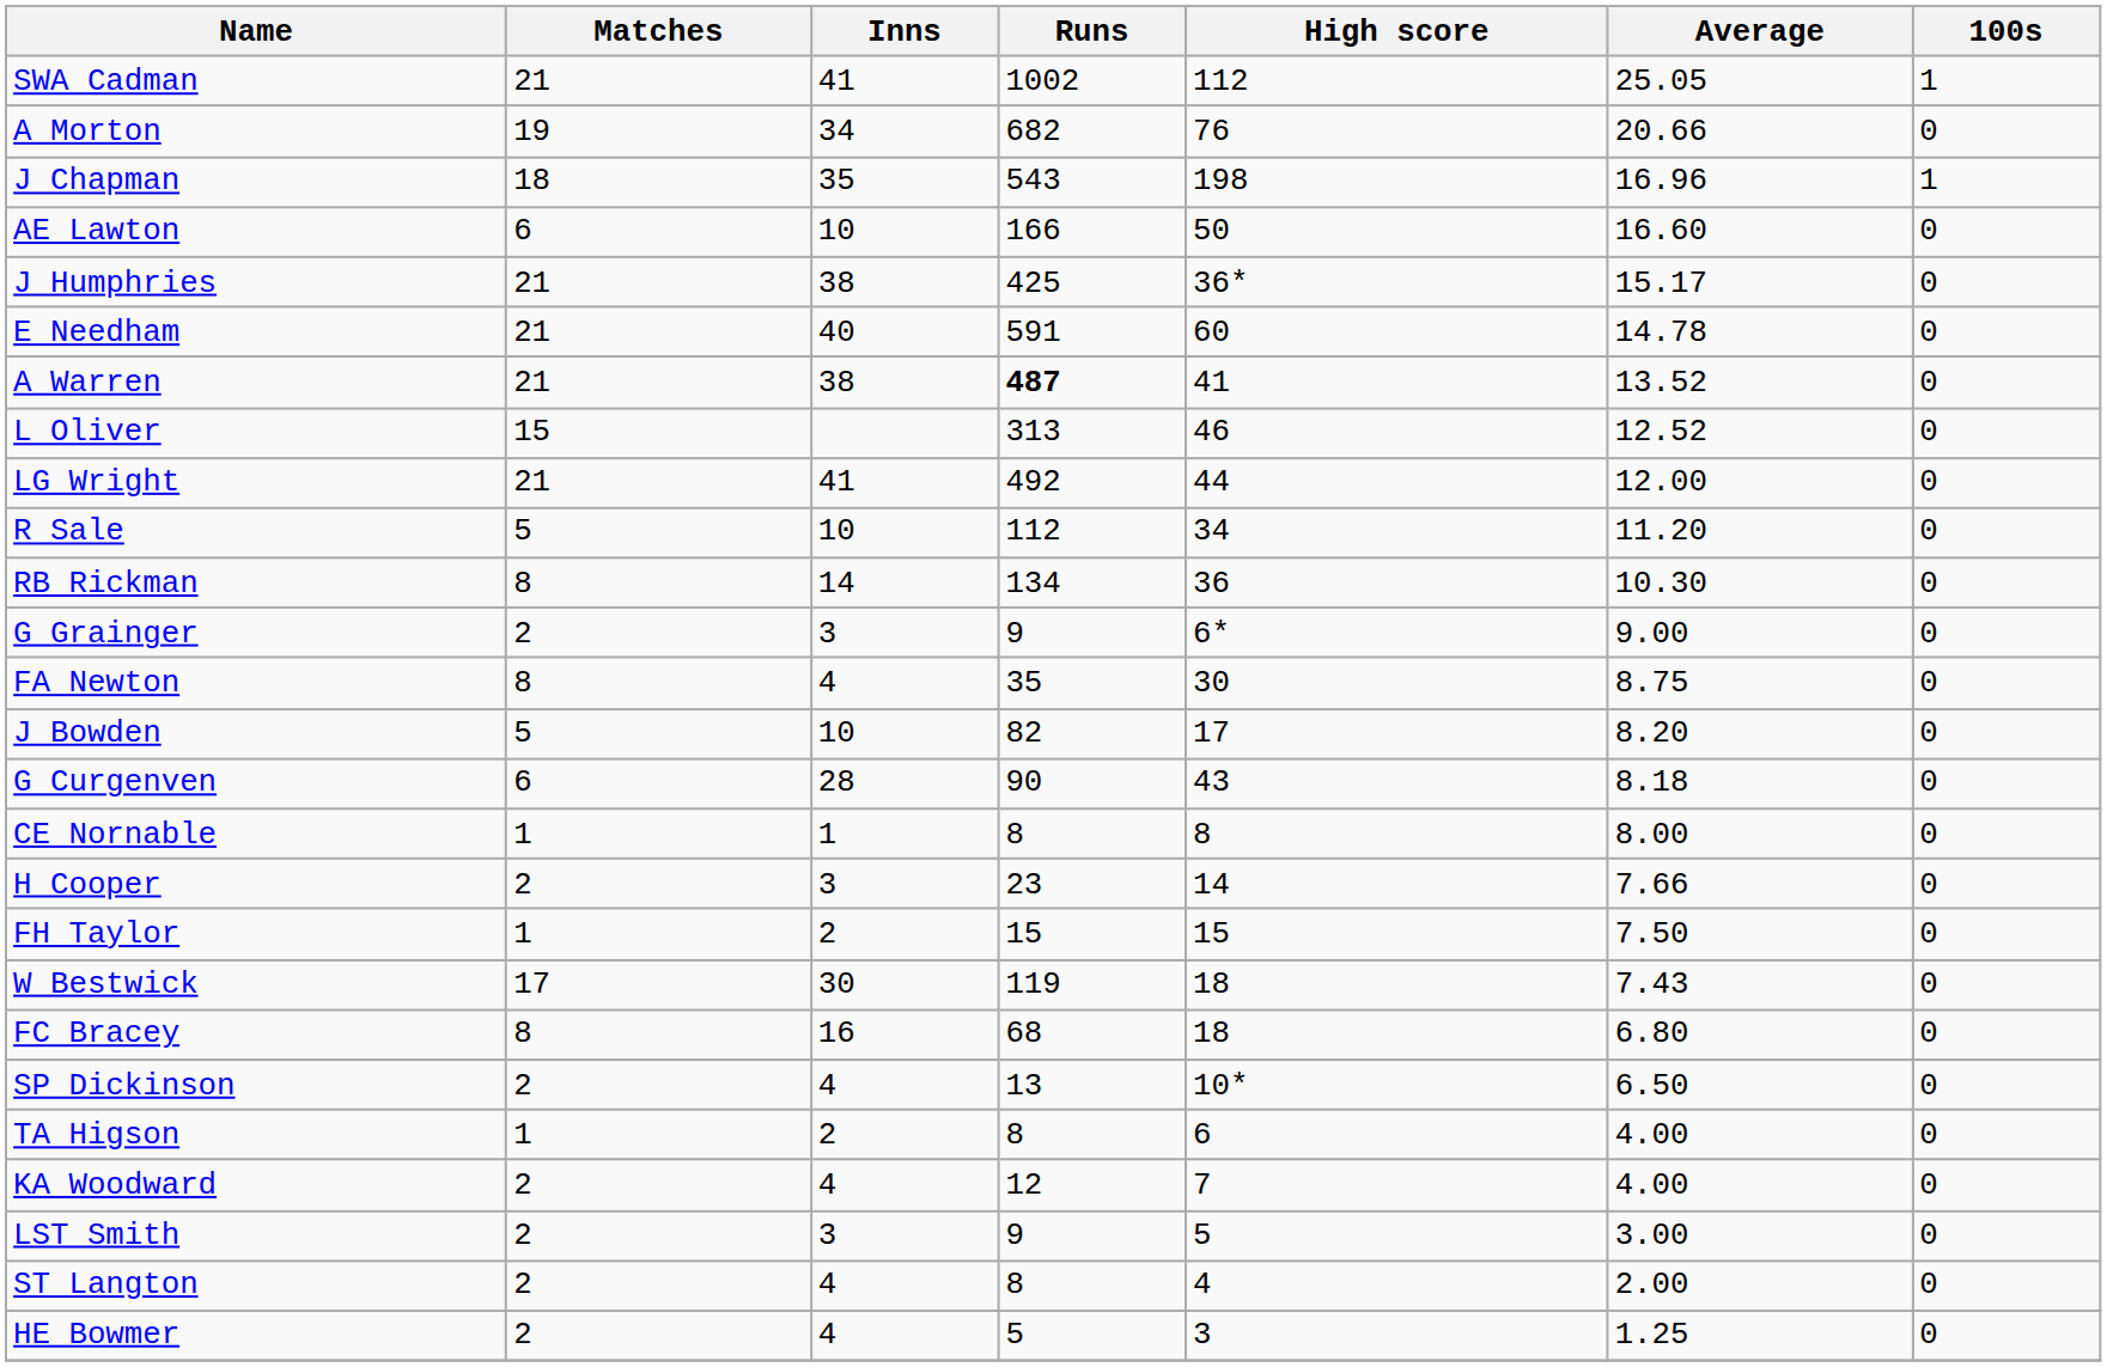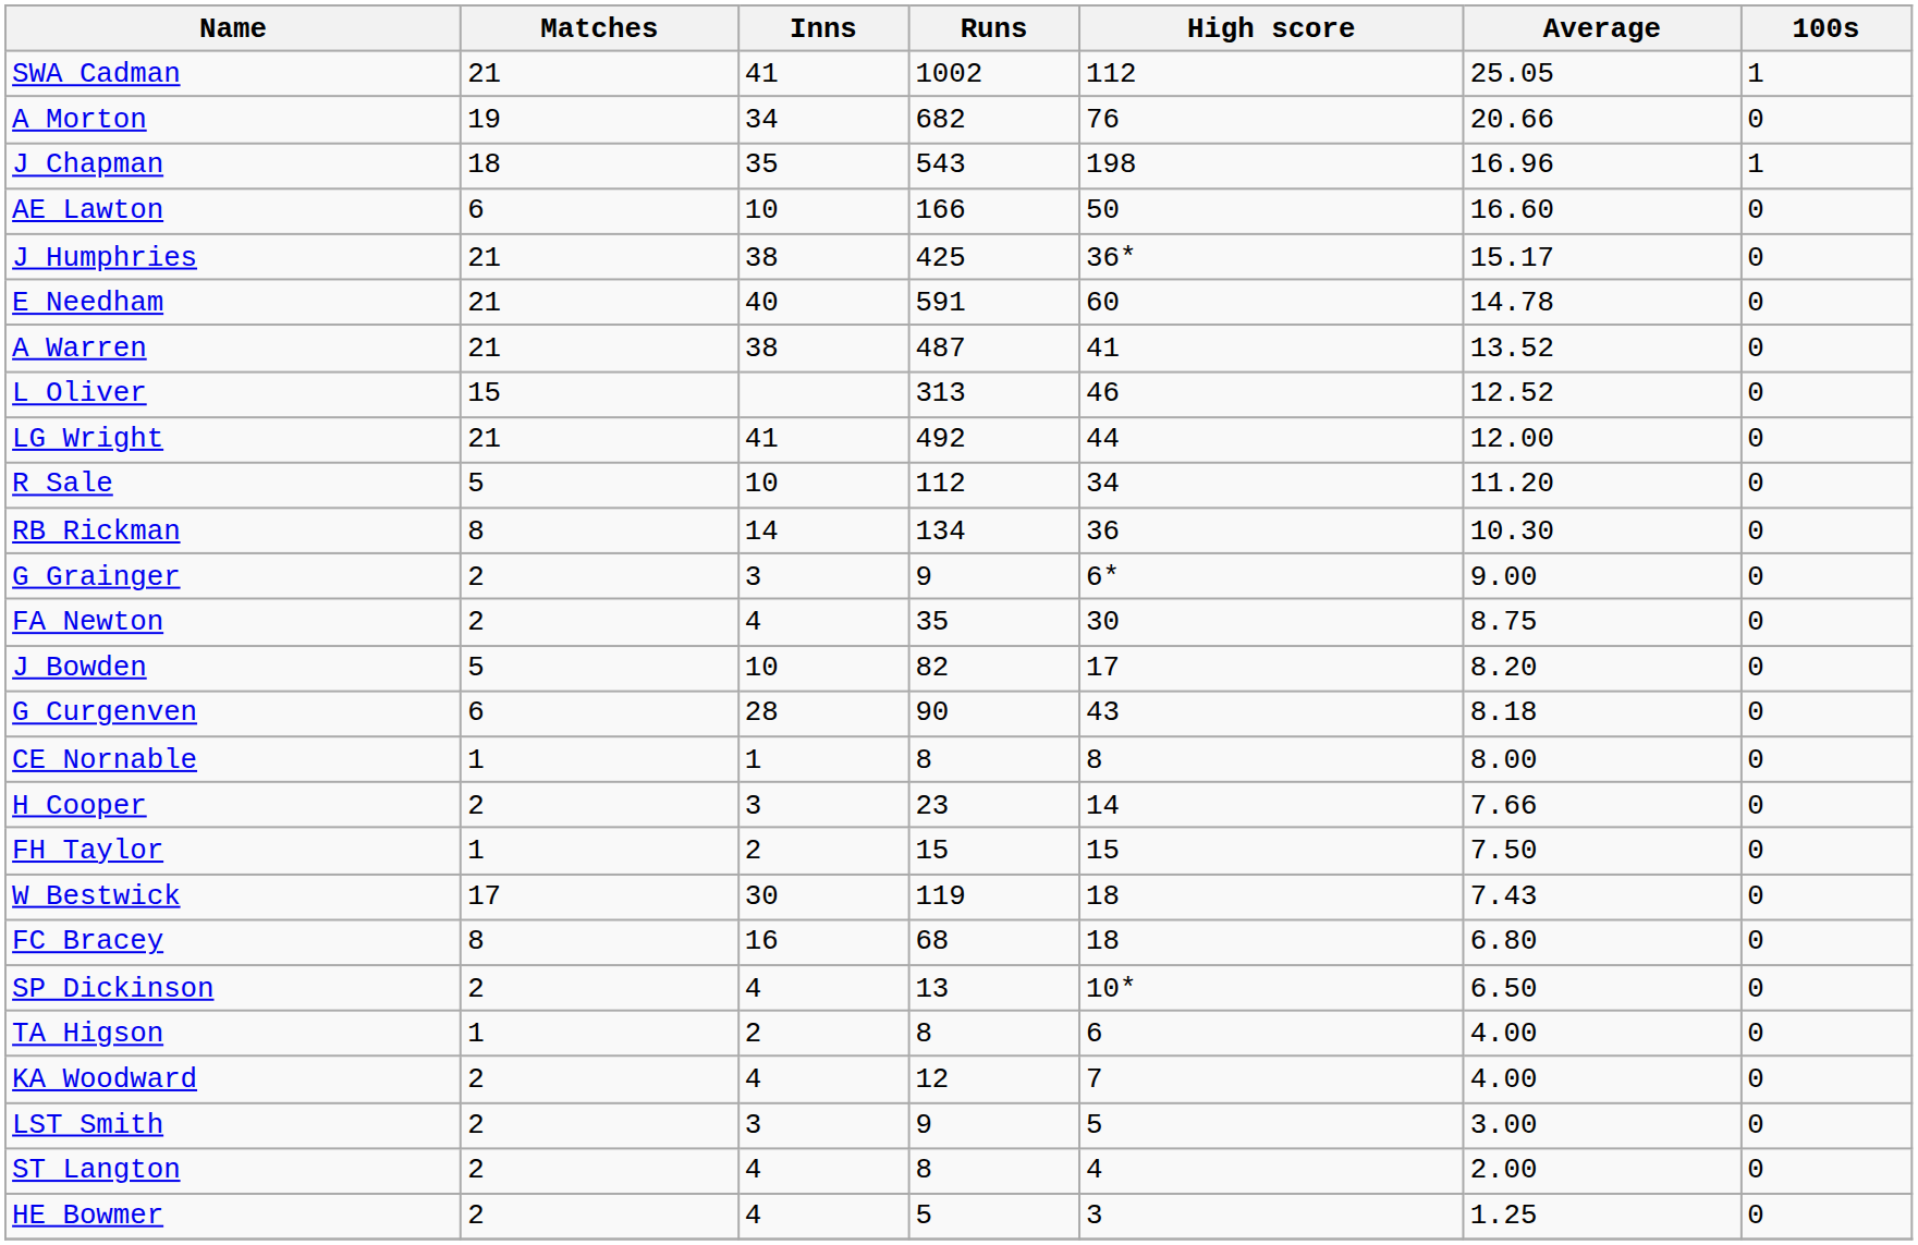 <table class="wikitable sortable" width="70%">
 <tr bgcolor="#efefef">
 <th>Name</th>
 <th>Matches</th>
 <th>Inns</th>
 <th>Runs</th>
 <th>High score</th>
 <th>Average</th>
 <th>100s</th>
 </tr>
 <tr>
 <td><a href='#'>SWA Cadman</a></td>
 <td>21</td>
 <td>41</td>
 <td>1002</td>
 <td>112</td>
 <td>25.05</td>
 <td>1</td>
 </tr>
 <tr>
 <td><a href='#'>A Morton</a></td>
 <td>19</td>
 <td>34</td>
 <td>682</td>
 <td>76</td>
 <td>20.66</td>
 <td>0</td>
 </tr>
 <tr>
 <td><a href='#'>J Chapman</a></td>
 <td>18</td>
 <td>35</td>
 <td>543</td>
 <td>198</td>
 <td>16.96</td>
 <td>1</td>
 </tr>
 <tr>
 <td><a href='#'>AE Lawton</a></td>
 <td>6</td>
 <td>10</td>
 <td>166</td>
 <td>50</td>
 <td>16.60</td>
 <td>0</td>
 </tr>
 <tr>
 <td><a href='#'>J Humphries</a></td>
 <td>21</td>
 <td>38</td>
 <td>425</td>
 <td>36*</td>
 <td>15.17</td>
 <td>0</td>
 </tr>
 <tr>
 <td><a href='#'>E Needham</a></td>
 <td>21</td>
 <td>40</td>
 <td>591</td>
 <td>60</td>
 <td>14.78</td>
 <td>0</td>
 </tr>
 <tr>
 <td><a href='#'>A Warren</a></td>
 <td>21</td>
 <td>38</td>
-<td><strong>487</strong></td>
+<td>487</td>
 <td>41</td>
 <td>13.52</td>
 <td>0</td>
 </tr>
 <tr>
 <td><a href='#'>L Oliver</a></td>
 <td>15</td>
 <td 28></td>
 <td>313</td>
 <td>46</td>
 <td>12.52</td>
 <td>0</td>
 </tr>
 <tr>
 <td><a href='#'>LG Wright</a></td>
 <td>21</td>
 <td>41</td>
 <td>492</td>
 <td>44</td>
 <td>12.00</td>
 <td>0</td>
 </tr>
 <tr>
 <td><a href='#'>R Sale</a></td>
 <td>5</td>
 <td>10</td>
 <td>112</td>
 <td>34</td>
 <td>11.20</td>
 <td>0</td>
 </tr>
 <tr>
 <td><a href='#'>RB Rickman</a></td>
 <td>8</td>
 <td>14</td>
 <td>134</td>
 <td>36</td>
 <td>10.30</td>
 <td>0</td>
 </tr>
 <tr>
 <td><a href='#'>G Grainger</a></td>
 <td>2</td>
 <td>3</td>
 <td>9</td>
 <td>6*</td>
 <td>9.00</td>
 <td>0</td>
 </tr>
 <tr>
 <td><a href='#'>FA Newton</a></td>
-<td>8</td>
+<td>2</td>
 <td>4</td>
 <td>35</td>
 <td>30</td>
 <td>8.75</td>
 <td>0</td>
 </tr>
 <tr>
 <td><a href='#'>J Bowden</a></td>
 <td>5</td>
 <td>10</td>
 <td>82</td>
 <td>17</td>
 <td>8.20</td>
 <td>0</td>
 </tr>
 <tr>
 <td><a href='#'>G Curgenven</a></td>
 <td>6</td>
 <td>28</td>
 <td>90</td>
 <td>43</td>
 <td>8.18</td>
 <td>0</td>
 </tr>
 <tr>
 <td><a href='#'>CE Nornable</a></td>
 <td>1</td>
 <td>1</td>
 <td>8</td>
 <td>8</td>
 <td>8.00</td>
 <td>0</td>
 </tr>
 <tr>
 <td><a href='#'>H Cooper</a></td>
 <td>2</td>
 <td>3</td>
 <td>23</td>
 <td>14</td>
 <td>7.66</td>
 <td>0</td>
 </tr>
 <tr>
 <td><a href='#'>FH Taylor</a></td>
 <td>1</td>
 <td>2</td>
 <td>15</td>
 <td>15</td>
 <td>7.50</td>
 <td>0</td>
 </tr>
 <tr>
 <td><a href='#'>W Bestwick</a></td>
 <td>17</td>
 <td>30</td>
 <td>119</td>
 <td>18</td>
 <td>7.43</td>
 <td>0</td>
 </tr>
 <tr>
 <td><a href='#'>FC Bracey</a></td>
 <td>8</td>
 <td>16</td>
 <td>68</td>
 <td>18</td>
 <td>6.80</td>
 <td>0</td>
 </tr>
 <tr>
 <td><a href='#'>SP Dickinson</a></td>
 <td>2</td>
 <td>4</td>
 <td>13</td>
 <td>10*</td>
 <td>6.50</td>
 <td>0</td>
 </tr>
 <tr>
 <td><a href='#'>TA Higson</a></td>
 <td>1</td>
 <td>2</td>
 <td>8</td>
 <td>6</td>
 <td>4.00</td>
 <td>0</td>
 </tr>
 <tr>
 <td><a href='#'>KA Woodward</a></td>
 <td>2</td>
 <td>4</td>
 <td>12</td>
 <td>7</td>
 <td>4.00</td>
 <td>0</td>
 </tr>
 <tr>
 <td><a href='#'>LST Smith</a></td>
 <td>2</td>
 <td>3</td>
 <td>9</td>
 <td>5</td>
 <td>3.00</td>
 <td>0</td>
 </tr>
 <tr>
 <td><a href='#'>ST Langton</a></td>
 <td>2</td>
 <td>4</td>
 <td>8</td>
 <td>4</td>
 <td>2.00</td>
 <td>0</td>
 </tr>
 <tr>
 <td><a href='#'>HE Bowmer</a></td>
 <td>2</td>
 <td>4</td>
 <td>5</td>
 <td>3</td>
 <td>1.25</td>
 <td>0</td>
 </tr>
 <tr>
 </tr>
 </table>
